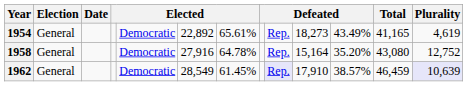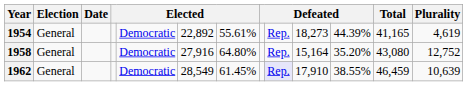 <table class=wikitable>
 <tr>
 <th>Year</th>
 <th>Election</th>
 <th>Date</th>
 <th ! colspan="4">Elected</th>
 <th ! colspan="4">Defeated</th>
 <th>Total</th>
 <th>Plurality</th>
 </tr>
 <tr>
 <th valign="top">1954</th>
 <td valign="top">General</td>
 <td valign="top"></td>
 <td valign="top"></td>
 <td valign="top" ><a href='#'>Democratic</a></td>
 <td valign="top" align="right">22,892</td>
-<td valign="top" align="right">65.61%</td>
+<td valign="top" align="right">55.61%</td>
 <td valign="top"></td>
 <td valign="top" ><a href='#'>Rep.</a></td>
 <td valign="top" align="right">18,273</td>
-<td valign="top" align="right">43.49%</td>
+<td valign="top" align="right">44.39%</td>
 <td valign="top" align="right">41,165</td>
 <td valign="top" align="right">4,619</td>
 </tr>
 <tr>
 <th valign="top">1958</th>
 <td valign="top">General</td>
 <td valign="top"></td>
 <td valign="top"></td>
 <td valign="top" ><a href='#'>Democratic</a></td>
 <td valign="top" align="right">27,916</td>
-<td valign="top" align="right">64.78%</td>
+<td valign="top" align="right">64.80%</td>
 <td valign="top"></td>
 <td valign="top" ><a href='#'>Rep.</a></td>
 <td valign="top" align="right">15,164</td>
 <td valign="top" align="right">35.20%</td>
 <td valign="top" align="right">43,080</td>
 <td valign="top" align="right">12,752</td>
 </tr>
 <tr>
 <th valign="top">1962</th>
 <td valign="top">General</td>
 <td valign="top"></td>
 <td valign="top"></td>
 <td valign="top" ><a href='#'>Democratic</a></td>
 <td valign="top" align="right">28,549</td>
 <td valign="top" align="right">61.45%</td>
 <td valign="top"></td>
 <td valign="top"  style="background: lavender;"><a href='#'>Rep.</a></td>
 <td valign="top" align="right">17,910</td>
-<td valign="top" align="right">38.57%</td>
+<td valign="top" align="right">38.55%</td>
 <td valign="top" align="right">46,459</td>
-<td valign="top" align="right" style="background: lavender;">10,639</td>
+<td valign="top" align="right">10,639</td>
 </tr>
 </table>
